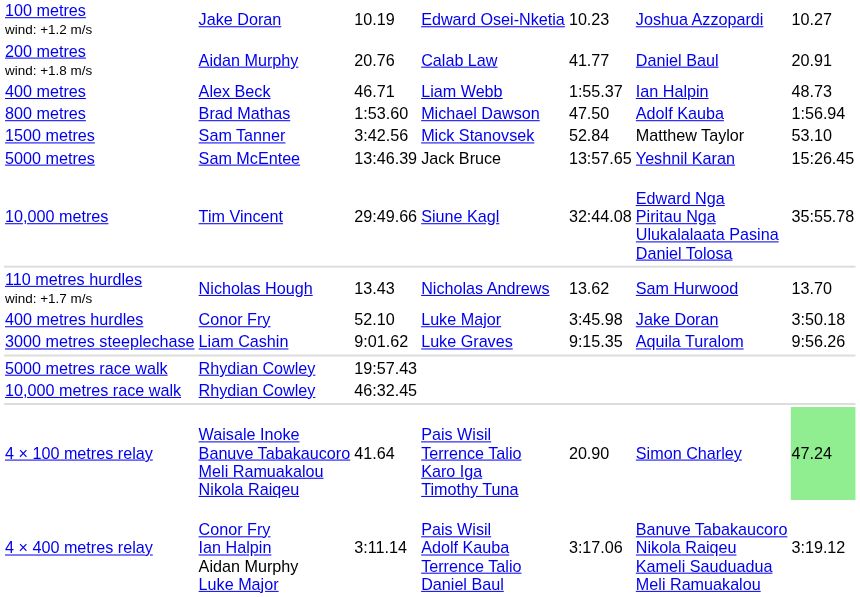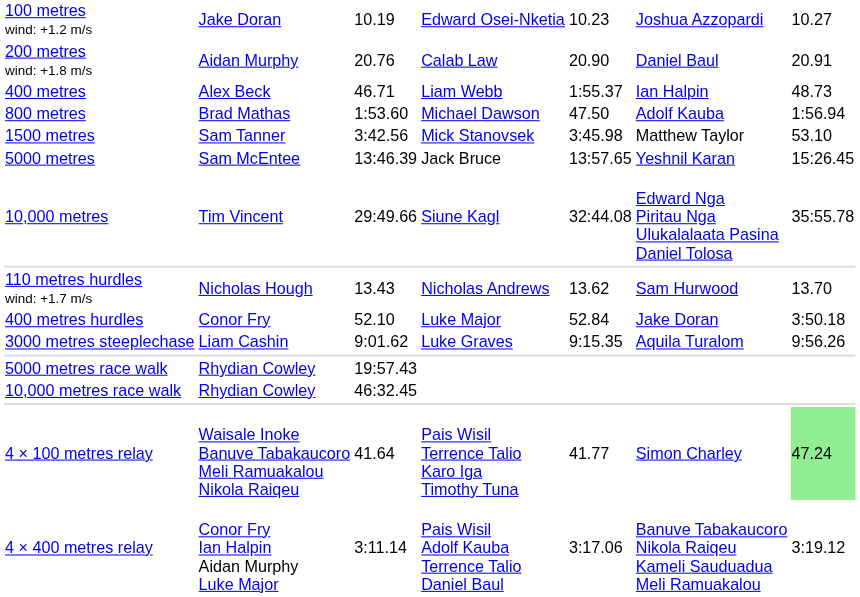 <table>
 <tr>
 <td><a href='#'>100 metres</a><br><small>wind: +1.2 m/s</small></td>
 <td align=left><a href='#'>Jake Doran</a><br> </td>
 <td>10.19 </td>
 <td align=left><a href='#'>Edward Osei-Nketia</a> <br> </td>
 <td>10.23</td>
 <td align=left><a href='#'>Joshua Azzopardi</a> <br> </td>
 <td>10.27</td>
 </tr>
 <tr>
 <td><a href='#'>200 metres</a><br><small>wind: +1.8 m/s</small></td>
 <td align=left><a href='#'>Aidan Murphy</a> <br> </td>
 <td>20.76</td>
 <td align=left><a href='#'>Calab Law</a> <br> </td>
-<td>41.77</td>
+<td>20.90</td>
 <td align=left><a href='#'>Daniel Baul</a> <br> </td>
 <td>20.91</td>
 </tr>
 <tr>
 <td><a href='#'>400 metres</a></td>
 <td align=left><a href='#'>Alex Beck</a> <br> </td>
 <td>46.71</td>
 <td align=left><a href='#'>Liam Webb</a> <br> </td>
 <td>1:55.37</td>
 <td align=left><a href='#'>Ian Halpin</a> <br> </td>
 <td>48.73</td>
 </tr>
 <tr>
 <td><a href='#'>800 metres</a></td>
 <td align=left><a href='#'>Brad Mathas</a> <br> </td>
 <td>1:53.60</td>
 <td align=left><a href='#'>Michael Dawson</a> <br> </td>
 <td>47.50</td>
 <td align=left><a href='#'>Adolf Kauba</a> <br> </td>
 <td>1:56.94</td>
 </tr>
 <tr>
 <td><a href='#'>1500 metres</a></td>
 <td align=left><a href='#'>Sam Tanner</a> <br> </td>
 <td>3:42.56 </td>
 <td align=left><a href='#'>Mick Stanovsek</a> <br> </td>
-<td>52.84</td>
+<td>3:45.98</td>
 <td align=left>Matthew Taylor <br> </td>
 <td>53.10</td>
 </tr>
 <tr>
 <td><a href='#'>5000 metres</a></td>
 <td align=left><a href='#'>Sam McEntee</a> <br> </td>
 <td>13:46.39 </td>
 <td align=left>Jack Bruce <br> </td>
 <td>13:57.65</td>
 <td align=left><a href='#'>Yeshnil Karan</a> <br> </td>
 <td>15:26.45</td>
 </tr>
 <tr>
 <td><a href='#'>10,000 metres</a></td>
 <td align=left><a href='#'>Tim Vincent</a> <br> </td>
 <td>29:49.66</td>
 <td align=left><a href='#'>Siune Kagl</a> <br> </td>
 <td>32:44.08</td>
 <td align=left> <br><a href='#'>Edward Nga</a><br><a href='#'>Piritau Nga</a><br><a href='#'>Ulukalalaata Pasina</a><br><a href='#'>Daniel Tolosa</a></td>
 <td>35:55.78</td>
 </tr>
 <tr bgcolor=#DDDDDD>
 <td colspan=8></td>
 </tr>
 <tr>
 <td><a href='#'>110 metres hurdles</a><br><small>wind: +1.7 m/s</small></td>
 <td align=left><a href='#'>Nicholas Hough</a> <br> </td>
 <td>13.43 </td>
 <td align=left><a href='#'>Nicholas Andrews</a> <br> </td>
 <td>13.62</td>
 <td align=left><a href='#'>Sam Hurwood</a> <br> </td>
 <td>13.70</td>
 </tr>
 <tr>
 <td><a href='#'>400 metres hurdles</a></td>
 <td align=left><a href='#'>Conor Fry</a> <br> </td>
 <td>52.10</td>
 <td align=left><a href='#'>Luke Major</a> <br> </td>
-<td>3:45.98</td>
+<td>52.84</td>
 <td align=left><a href='#'>Jake Doran</a> <br> </td>
 <td>3:50.18</td>
 </tr>
 <tr>
 <td><a href='#'>3000 metres steeplechase</a></td>
 <td align=left><a href='#'>Liam Cashin</a> <br> </td>
 <td>9:01.62</td>
 <td align=left><a href='#'>Luke Graves</a> <br> </td>
 <td>9:15.35</td>
 <td align=left><a href='#'>Aquila Turalom</a> <br> </td>
 <td>9:56.26</td>
 </tr>
 <tr bgcolor=#DDDDDD>
 <td colspan=8></td>
 </tr>
 <tr>
 <td><a href='#'>5000 metres race walk</a></td>
 <td align=left><a href='#'>Rhydian Cowley</a> <br> </td>
 <td>19:57.43 </td>
 <td align=left></td>
 <td></td>
 <td align=left></td>
 <td></td>
 </tr>
 <tr>
 <td><a href='#'>10,000 metres race walk</a></td>
 <td align=left><a href='#'>Rhydian Cowley</a> <br> </td>
 <td>46:32.45</td>
 <td align=left></td>
 <td></td>
 <td align=left></td>
 <td></td>
 </tr>
 <tr bgcolor=#DDDDDD>
 <td colspan=8></td>
 </tr>
 <tr>
 <td><a href='#'>4 × 100 metres relay</a></td>
 <td align=left> <br><a href='#'>Waisale Inoke</a><br><a href='#'>Banuve Tabakaucoro</a><br><a href='#'>Meli Ramuakalou</a><br><a href='#'>Nikola Raiqeu</a></td>
 <td>41.64</td>
 <td align=left> <br><a href='#'>Pais Wisil</a><br><a href='#'>Terrence Talio</a><br><a href='#'>Karo Iga</a><br><a href='#'>Timothy Tuna</a></td>
-<td>20.90</td>
+<td>41.77</td>
 <td align=left><a href='#'>Simon Charley</a> <br> </td>
 <td style="background: lightgreen;">47.24</td>
 </tr>
 <tr>
 <td><a href='#'>4 × 400 metres relay</a></td>
 <td align=left> <br><a href='#'>Conor Fry</a><br><a href='#'>Ian Halpin</a><br>Aidan Murphy<br><a href='#'>Luke Major</a></td>
 <td>3:11.14</td>
 <td align=left> <br><a href='#'>Pais Wisil</a><br><a href='#'>Adolf Kauba</a><br><a href='#'>Terrence Talio</a><br><a href='#'>Daniel Baul</a></td>
 <td>3:17.06</td>
 <td align=left> <br><a href='#'>Banuve Tabakaucoro</a><br><a href='#'>Nikola Raiqeu</a><br><a href='#'>Kameli Sauduadua</a><br><a href='#'>Meli Ramuakalou</a></td>
 <td>3:19.12</td>
 </tr>
 </table>
